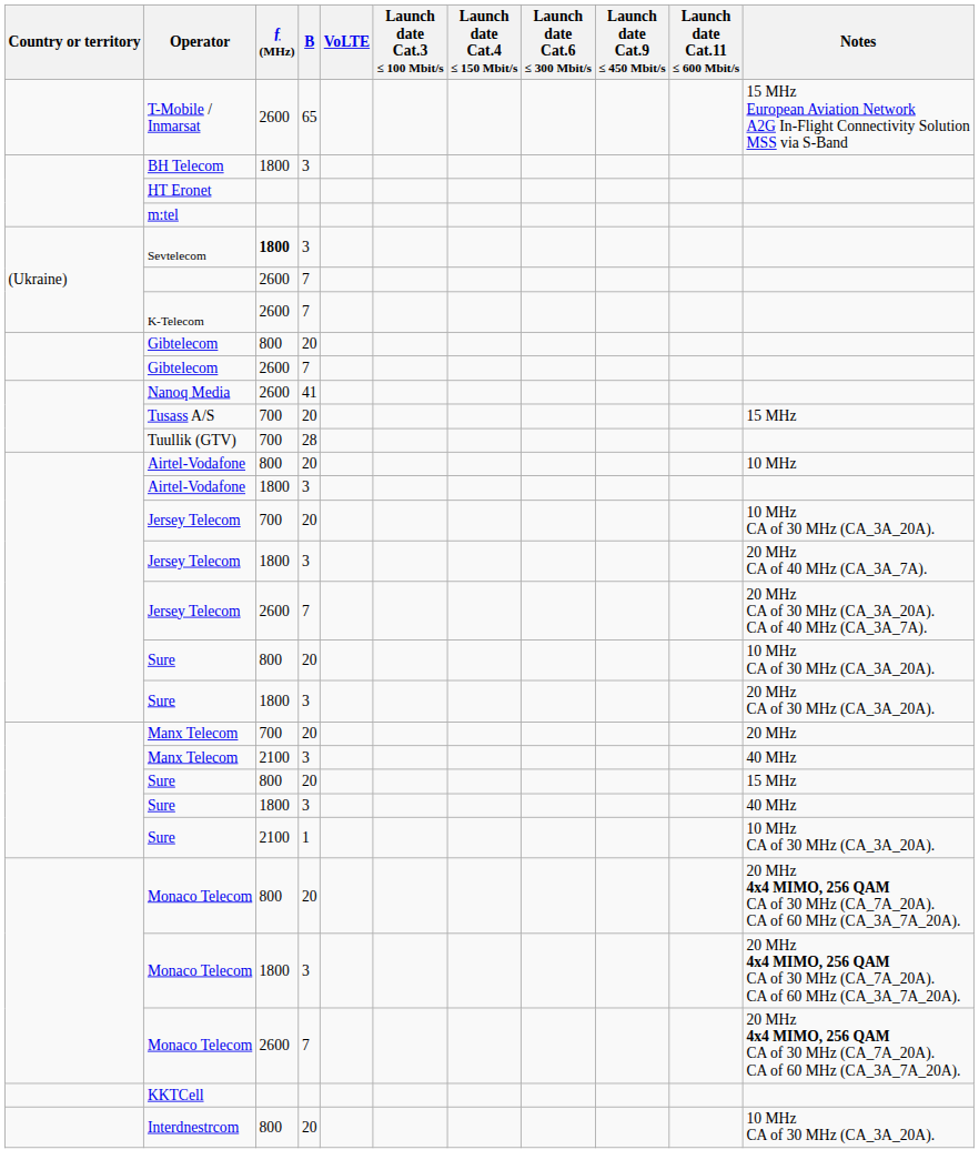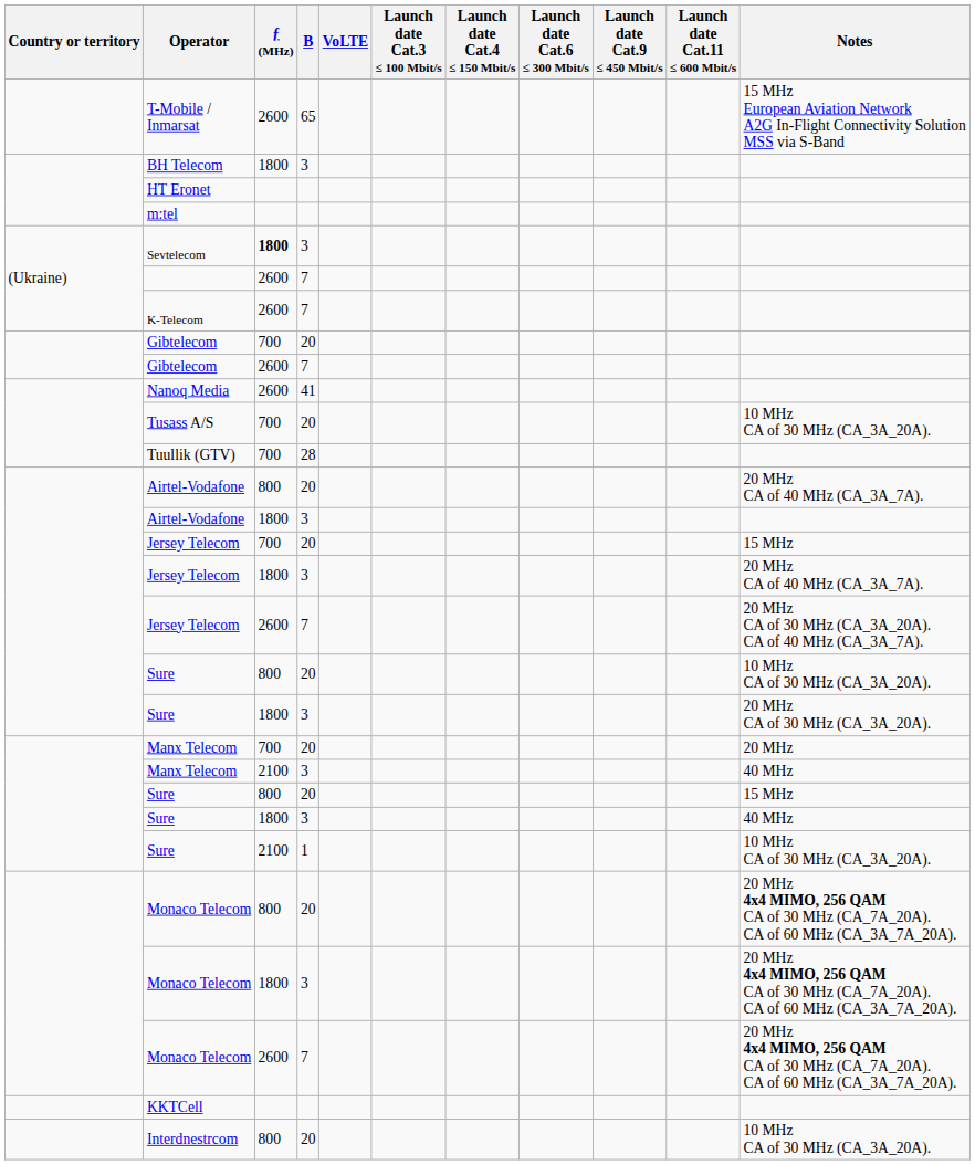 <table class="wikitable sortable sticky-header sort-under">
 <tr>
 <th>Country or territory</th>
 <th>Operator</th>
 <th><a href='#'>ƒ</a><br><small>(MHz)</small></th>
 <th><a href='#'>B</a></th>
 <th><a href='#'>VoLTE</a></th>
 <th>Launch<br>date<br>Cat.3<br><small>≤ 100 Mbit/s</small></th>
 <th>Launch<br>date<br>Cat.4<br><small>≤ 150 Mbit/s</small></th>
 <th>Launch<br>date<br>Cat.6<br><small>≤ 300 Mbit/s</small></th>
 <th>Launch<br>date<br>Cat.9<br><small>≤ 450 Mbit/s</small></th>
 <th>Launch<br>date<br>Cat.11<br><small>≤ 600 Mbit/s</small></th>
 <th>Notes</th>
 </tr>
 <tr>
 <td></td>
 <td><a href='#'>T-Mobile</a> /<br><a href='#'>Inmarsat</a></td>
 <td>2600</td>
 <td>65</td>
 <td></td>
 <td></td>
 <td></td>
 <td></td>
 <td></td>
 <td></td>
 <td>15 MHz <br><a href='#'>European Aviation Network</a><br><a href='#'>A2G</a> In-Flight Connectivity Solution<br><a href='#'>MSS</a> via S-Band</td>
 </tr>
 <tr>
 <td rowspan="3"></td>
 <td><a href='#'>BH Telecom</a></td>
 <td>1800 </td>
 <td>3 </td>
 <td></td>
 <td></td>
 <td></td>
 <td></td>
 <td></td>
 <td></td>
 <td></td>
 </tr>
 <tr>
 <td><a href='#'>HT Eronet</a></td>
 <td></td>
 <td></td>
 <td></td>
 <td></td>
 <td></td>
 <td></td>
 <td></td>
 <td></td>
 <td></td>
 </tr>
 <tr>
 <td><a href='#'>m:tel</a></td>
 <td></td>
 <td></td>
 <td></td>
 <td></td>
 <td></td>
 <td></td>
 <td></td>
 <td></td>
 <td></td>
 </tr>
 <tr>
 <td rowspan="3"> (Ukraine)</td>
 <td><br><small>Sevtelecom</small></td>
 <td><strong>1800</strong></td>
 <td>3</td>
 <td></td>
 <td></td>
 <td></td>
 <td></td>
 <td></td>
 <td></td>
 <td></td>
 </tr>
 <tr>
 <td></td>
 <td>2600</td>
 <td>7</td>
 <td></td>
 <td></td>
 <td></td>
 <td></td>
 <td></td>
 <td></td>
 <td></td>
 </tr>
 <tr>
 <td><br><small>K-Telecom</small></td>
 <td>2600</td>
 <td>7</td>
 <td></td>
 <td></td>
 <td></td>
 <td></td>
 <td></td>
 <td></td>
 <td></td>
 </tr>
 <tr>
 <td rowspan="2"></td>
 <td><a href='#'>Gibtelecom</a></td>
-<td>800</td>
+<td>700</td>
 <td>20</td>
 <td></td>
 <td></td>
 <td></td>
 <td></td>
 <td></td>
 <td></td>
 <td></td>
 </tr>
 <tr>
 <td><a href='#'>Gibtelecom</a></td>
 <td>2600</td>
 <td>7</td>
 <td></td>
 <td></td>
 <td></td>
 <td></td>
 <td></td>
 <td></td>
 <td></td>
 </tr>
 <tr>
 <td rowspan="3"></td>
 <td><a href='#'>Nanoq Media</a></td>
 <td>2600</td>
 <td>41</td>
 <td></td>
 <td></td>
 <td></td>
 <td></td>
 <td></td>
 <td></td>
 <td></td>
 </tr>
 <tr>
 <td><a href='#'>Tusass</a> A/S</td>
 <td>700</td>
 <td>20</td>
 <td></td>
 <td></td>
 <td></td>
 <td></td>
 <td></td>
 <td></td>
-<td>15 MHz </td>
+<td>10 MHz <br>CA of 30 MHz (CA_3A_20A).</td>
 </tr>
 <tr>
 <td>Tuullik (GTV)</td>
 <td>700</td>
 <td>28</td>
 <td></td>
 <td></td>
 <td></td>
 <td></td>
 <td></td>
 <td></td>
 <td></td>
 </tr>
 <tr>
 <td rowspan="7"><br></td>
 <td><a href='#'>Airtel-Vodafone</a></td>
 <td>800</td>
 <td>20</td>
 <td></td>
 <td></td>
 <td></td>
 <td></td>
 <td></td>
 <td></td>
-<td>10 MHz </td>
+<td>20 MHz <br>CA of 40 MHz (CA_3A_7A).</td>
 </tr>
 <tr>
 <td><a href='#'>Airtel-Vodafone</a></td>
 <td>1800</td>
 <td>3</td>
 <td></td>
 <td></td>
 <td></td>
 <td></td>
 <td></td>
 <td></td>
 <td></td>
 </tr>
 <tr>
 <td><a href='#'>Jersey Telecom</a></td>
 <td>700</td>
 <td>20</td>
 <td></td>
 <td><br></td>
 <td></td>
 <td><br></td>
 <td></td>
 <td></td>
-<td>10 MHz <br>CA of 30 MHz (CA_3A_20A).</td>
+<td>15 MHz </td>
 </tr>
 <tr>
 <td><a href='#'>Jersey Telecom</a></td>
 <td>1800</td>
 <td>3</td>
 <td></td>
 <td><br></td>
 <td></td>
 <td><br></td>
 <td></td>
 <td></td>
 <td>20 MHz <br>CA of 40 MHz (CA_3A_7A).</td>
 </tr>
 <tr>
 <td><a href='#'>Jersey Telecom</a></td>
 <td>2600</td>
 <td>7</td>
 <td></td>
 <td><br></td>
 <td></td>
 <td><br></td>
 <td></td>
 <td></td>
 <td>20 MHz <br>CA of 30 MHz (CA_3A_20A).<br>CA of 40 MHz (CA_3A_7A).</td>
 </tr>
 <tr>
 <td><a href='#'>Sure</a></td>
 <td>800</td>
 <td>20</td>
 <td></td>
 <td> </td>
 <td></td>
 <td> </td>
 <td></td>
 <td></td>
 <td>10 MHz <br>CA of 30 MHz (CA_3A_20A).</td>
 </tr>
 <tr>
 <td><a href='#'>Sure</a></td>
 <td>1800</td>
 <td>3</td>
 <td></td>
 <td></td>
 <td></td>
 <td> </td>
 <td></td>
 <td></td>
 <td>20 MHz <br>CA of 30 MHz (CA_3A_20A).</td>
 </tr>
 <tr>
 <td rowspan="5"></td>
 <td><a href='#'>Manx Telecom</a></td>
 <td>700</td>
 <td>20</td>
 <td></td>
 <td></td>
 <td></td>
 <td></td>
 <td></td>
 <td></td>
 <td>20 MHz </td>
 </tr>
 <tr>
 <td><a href='#'>Manx Telecom</a></td>
 <td>2100</td>
 <td>3</td>
 <td></td>
 <td></td>
 <td></td>
 <td></td>
 <td></td>
 <td></td>
 <td>40 MHz </td>
 </tr>
 <tr>
 <td><a href='#'>Sure</a></td>
 <td>800</td>
 <td>20</td>
 <td></td>
 <td></td>
 <td></td>
 <td></td>
 <td></td>
 <td></td>
 <td>15 MHz </td>
 </tr>
 <tr>
 <td><a href='#'>Sure</a></td>
 <td>1800</td>
 <td>3</td>
 <td></td>
 <td></td>
 <td></td>
 <td></td>
 <td></td>
 <td></td>
 <td>40 MHz </td>
 </tr>
 <tr>
 <td><a href='#'>Sure</a></td>
 <td>2100</td>
 <td>1</td>
 <td></td>
 <td></td>
 <td></td>
 <td></td>
 <td></td>
 <td></td>
 <td>10 MHz <br>CA of 30 MHz (CA_3A_20A).</td>
 </tr>
 <tr>
 <td rowspan="3"></td>
 <td><a href='#'>Monaco Telecom</a></td>
 <td>800</td>
 <td>20</td>
 <td></td>
 <td></td>
 <td></td>
 <td></td>
 <td></td>
 <td></td>
 <td>20 MHz <br><strong>4x4 MIMO, 256 QAM</strong><br>CA of 30 MHz (CA_7A_20A).<br>CA of 60 MHz (CA_3A_7A_20A).</td>
 </tr>
 <tr>
 <td><a href='#'>Monaco Telecom</a></td>
 <td>1800</td>
 <td>3</td>
 <td></td>
 <td></td>
 <td></td>
 <td></td>
 <td></td>
 <td></td>
 <td>20 MHz <br><strong>4x4 MIMO, 256 QAM</strong><br>CA of 30 MHz (CA_7A_20A).<br>CA of 60 MHz (CA_3A_7A_20A).</td>
 </tr>
 <tr>
 <td><a href='#'>Monaco Telecom</a></td>
 <td>2600</td>
 <td>7</td>
 <td></td>
 <td></td>
 <td></td>
 <td></td>
 <td></td>
 <td></td>
 <td>20 MHz <br><strong>4x4 MIMO, 256 QAM</strong><br>CA of 30 MHz (CA_7A_20A).<br>CA of 60 MHz (CA_3A_7A_20A).</td>
 </tr>
 <tr>
 <td></td>
 <td><a href='#'>KKTCell</a></td>
 <td></td>
 <td></td>
 <td></td>
 <td></td>
 <td></td>
 <td></td>
 <td></td>
 <td></td>
 <td></td>
 </tr>
 <tr>
 <td></td>
 <td><a href='#'>Interdnestrcom</a></td>
 <td>800</td>
 <td>20</td>
 <td></td>
 <td></td>
 <td></td>
 <td></td>
 <td></td>
 <td></td>
 <td>10 MHz <br>CA of 30 MHz (CA_3A_20A).</td>
 </tr>
 </table>
